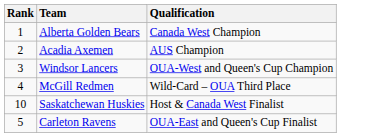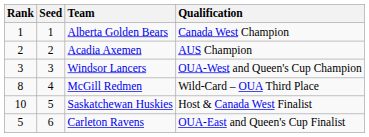 <table class="wikitable sortable" style="text-align: center;">
 <tr style="background:#efefef; text-align:center">
 <th style="text-align:left">Rank</th>
+<th style="text-align:left">Seed</th>
 <th style="text-align:left">Team</th>
 <th style="text-align:left">Qualification</th>
 </tr>
 <tr style="text-align:center">
+<td style="text-align:center">1</td>
 <td style="text-align:center">1</td>
 <td style="text-align:left"><a href='#'>Alberta Golden Bears</a></td>
 <td style="text-align:left"><a href='#'>Canada West</a> Champion</td>
 </tr>
 <tr align=cente>
 <td style="text-align:center">2</td>
+<td style="text-align:center">2</td>
 <td style="text-align:left"><a href='#'>Acadia Axemen</a></td>
 <td style="text-align:left"><a href='#'>AUS</a> Champion</td>
 </tr>
 <tr style="text-align:center">
 <td style="text-align:center">3</td>
+<td style="text-align:center">3</td>
 <td style="text-align:left"><a href='#'>Windsor Lancers</a></td>
 <td style="text-align:left"><a href='#'>OUA-West</a> and Queen's Cup Champion</td>
 </tr>
 <tr style="text-align:center">
+<td style="text-align:center">8</td>
 <td style="text-align:center">4</td>
 <td style="text-align:left"><a href='#'>McGill Redmen</a></td>
 <td style="text-align:left">Wild-Card – <a href='#'>OUA</a> Third Place</td>
 </tr>
 <tr style="text-align:center">
 <td style="text-align:center">10</td>
+<td style="text-align:center">5</td>
 <td style="text-align:left"><a href='#'>Saskatchewan Huskies</a></td>
 <td style="text-align:left">Host & <a href='#'>Canada West</a> Finalist</td>
 </tr>
 <tr style="text-align:center">
 <td style="text-align:center">5</td>
+<td style="text-align:center">6</td>
 <td style="text-align:left"><a href='#'>Carleton Ravens</a></td>
 <td style="text-align:left"><a href='#'>OUA-East</a> and Queen's Cup Finalist</td>
 </tr>
 </table>
